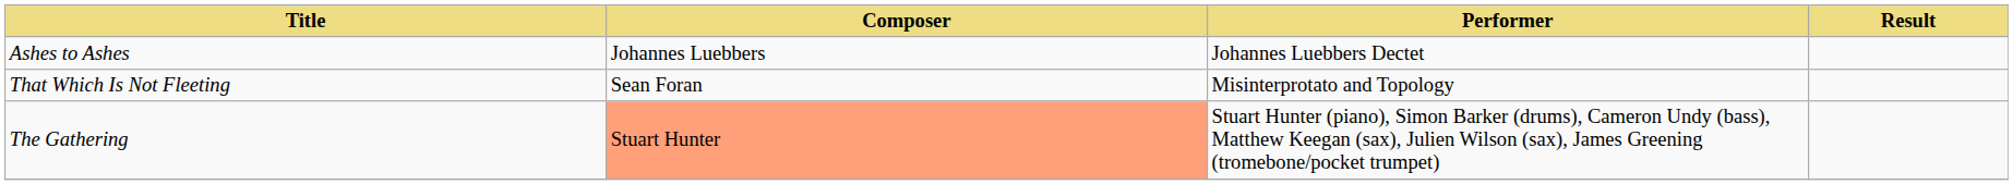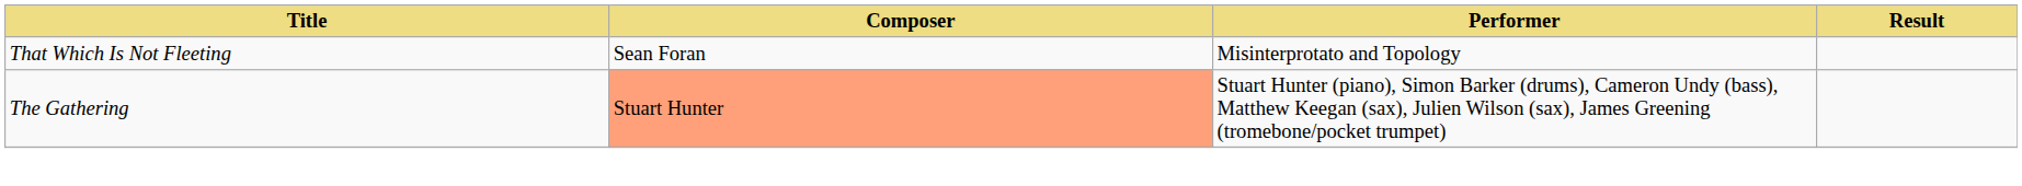 <table class="wikitable" width=100%>
 <tr>
 <th style="width:30%;background:#EEDD82;">Title</th>
 <th style="width:30%;background:#EEDD82;">Composer</th>
 <th style="width:30%;background:#EEDD82;">Performer</th>
 <th style="width:10%;background:#EEDD82;">Result<br></th>
-</tr>
-<tr>
-<td><em>Ashes to Ashes</em></td>
-<td>Johannes Luebbers</td>
-<td>Johannes Luebbers Dectet</td>
-<td></td>
 </tr>
 <tr>
 <td><em>That Which Is Not Fleeting</em></td>
 <td>Sean Foran</td>
 <td>Misinterprotato and Topology</td>
 <td></td>
 </tr>
 <tr>
 <td><em>The Gathering</em></td>
 <td style="background: lightsalmon;">Stuart Hunter</td>
 <td>Stuart Hunter (piano), Simon Barker (drums), Cameron Undy (bass), Matthew Keegan (sax), Julien Wilson (sax), James Greening (tromebone/pocket trumpet)</td>
 <td></td>
 </tr>
 <tr>
 </tr>
 </table>
